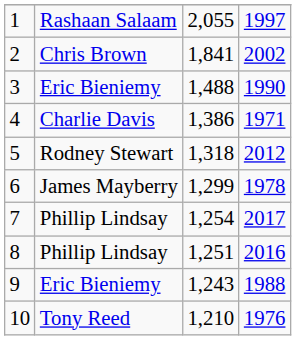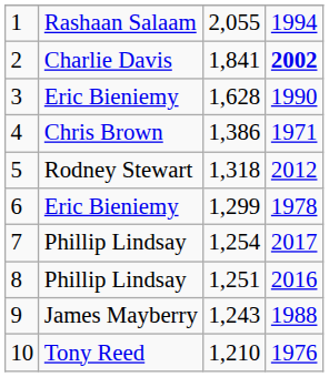 <table class="wikitable">
 <tr>
 </tr>
 <tr>
 <td>1</td>
 <td><a href='#'>Rashaan Salaam</a></td>
 <td>2,055</td>
-<td><a href='#'>1997</a></td>
+<td><a href='#'>1994</a></td>
 </tr>
 <tr>
 <td>2</td>
-<td><a href='#'>Chris Brown</a></td>
+<td><a href='#'>Charlie Davis</a></td>
 <td>1,841</td>
-<td><a href='#'>2002</a></td>
+<td><strong><a href='#'>2002</a></strong></td>
 </tr>
 <tr>
 <td>3</td>
 <td><a href='#'>Eric Bieniemy</a></td>
-<td>1,488</td>
+<td>1,628</td>
 <td><a href='#'>1990</a></td>
 </tr>
 <tr>
 <td>4</td>
-<td><a href='#'>Charlie Davis</a></td>
+<td><a href='#'>Chris Brown</a></td>
 <td>1,386</td>
 <td><a href='#'>1971</a></td>
 </tr>
 <tr>
 <td>5</td>
 <td>Rodney Stewart</td>
 <td>1,318</td>
 <td><a href='#'>2012</a></td>
 </tr>
 <tr>
 <td>6</td>
-<td>James Mayberry</td>
+<td><a href='#'>Eric Bieniemy</a></td>
 <td>1,299</td>
 <td><a href='#'>1978</a></td>
 </tr>
 <tr>
 <td>7</td>
 <td>Phillip Lindsay</td>
 <td>1,254</td>
 <td><a href='#'>2017</a></td>
 </tr>
 <tr>
 <td>8</td>
 <td>Phillip Lindsay</td>
 <td>1,251</td>
 <td><a href='#'>2016</a></td>
 </tr>
 <tr>
 <td>9</td>
-<td><a href='#'>Eric Bieniemy</a></td>
+<td>James Mayberry</td>
 <td>1,243</td>
 <td><a href='#'>1988</a></td>
 </tr>
 <tr>
 <td>10</td>
 <td><a href='#'>Tony Reed</a></td>
 <td>1,210</td>
 <td><a href='#'>1976</a></td>
 </tr>
 </table>
